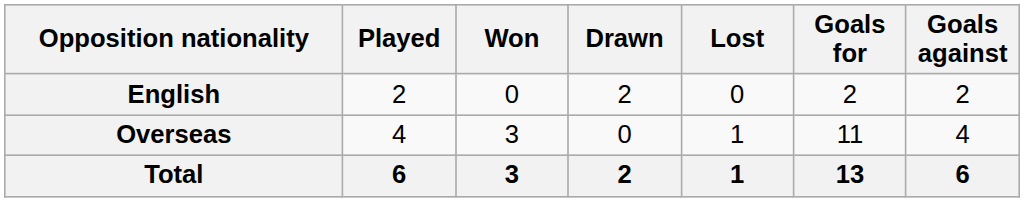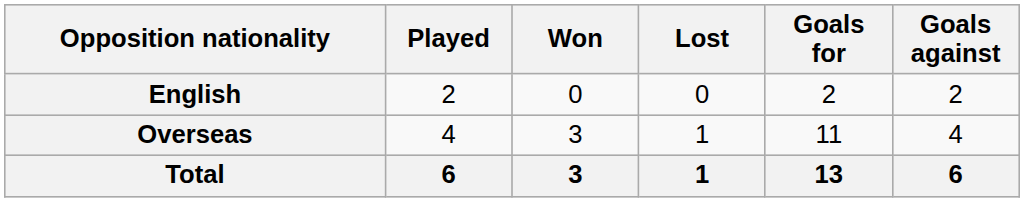 <table class="wikitable sortable plainrowheaders">
 <tr>
 <th scope=col width=30%>Opposition nationality</th>
 <th scope=col width=10%>Played</th>
 <th scope=col width=10%>Won</th>
-<th scope=col width=10%>Drawn</th>
 <th scope=col width=10%>Lost</th>
 <th scope=col width=10%>Goals<br>for</th>
 <th scope=col width=10%>Goals<br>against</th>
 </tr>
 <tr>
 <th scope=row>English</th>
 <td align=center>2</td>
 <td align=center>0</td>
-<td align=center>2</td>
 <td align=center>0</td>
 <td align=center>2</td>
 <td align=center>2</td>
 </tr>
 <tr>
 <th scope=row>Overseas</th>
 <td align=center>4</td>
 <td align=center>3</td>
-<td align=center>0</td>
 <td align=center>1</td>
 <td align=center>11</td>
 <td align=center>4</td>
 </tr>
 <tr class=unsortable>
 <th scope=row><strong>Total</strong></th>
 <th align=center><strong>6</strong></th>
 <th align=center><strong>3</strong></th>
-<th align=center><strong>2</strong></th>
 <th align=center><strong>1</strong></th>
 <th align=center><strong>13</strong></th>
 <th align=center><strong>6</strong></th>
 </tr>
 </table>
